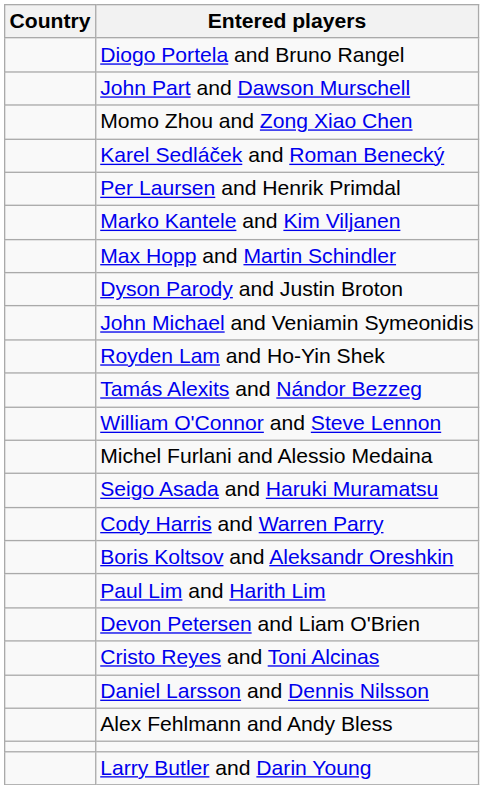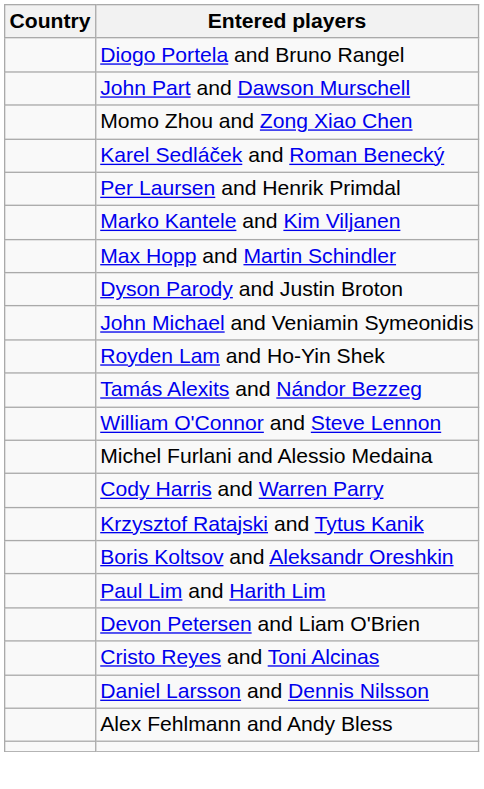 <table class="wikitable">
 <tr>
 <th>Country</th>
 <th>Entered players</th>
 </tr>
 <tr>
 <td></td>
 <td><a href='#'>Diogo Portela</a> and Bruno Rangel</td>
 </tr>
 <tr>
 <td></td>
 <td><a href='#'>John Part</a> and <a href='#'>Dawson Murschell</a></td>
 </tr>
 <tr>
 <td></td>
 <td>Momo Zhou and <a href='#'>Zong Xiao Chen</a></td>
 </tr>
 <tr>
 <td></td>
 <td><a href='#'>Karel Sedláček</a> and <a href='#'>Roman Benecký</a></td>
 </tr>
 <tr>
 <td></td>
 <td><a href='#'>Per Laursen</a> and Henrik Primdal</td>
 </tr>
 <tr>
 <td></td>
 <td><a href='#'>Marko Kantele</a> and <a href='#'>Kim Viljanen</a></td>
 </tr>
 <tr>
 <td></td>
 <td><a href='#'>Max Hopp</a> and <a href='#'>Martin Schindler</a></td>
 </tr>
 <tr>
 <td></td>
 <td><a href='#'>Dyson Parody</a> and Justin Broton</td>
 </tr>
 <tr>
 <td></td>
 <td><a href='#'>John Michael</a> and Veniamin Symeonidis</td>
 </tr>
 <tr>
 <td></td>
 <td><a href='#'>Royden Lam</a> and Ho-Yin Shek</td>
 </tr>
 <tr>
 <td></td>
 <td><a href='#'>Tamás Alexits</a> and <a href='#'>Nándor Bezzeg</a></td>
 </tr>
 <tr>
 <td></td>
 <td><a href='#'>William O'Connor</a> and <a href='#'>Steve Lennon</a></td>
 </tr>
 <tr>
 <td></td>
 <td>Michel Furlani and Alessio Medaina</td>
 </tr>
 <tr>
 <td></td>
-<td><a href='#'>Seigo Asada</a> and <a href='#'>Haruki Muramatsu</a></td>
+<td><a href='#'>Cody Harris</a> and <a href='#'>Warren Parry</a></td>
 </tr>
 <tr>
 <td></td>
-<td><a href='#'>Cody Harris</a> and <a href='#'>Warren Parry</a></td>
+<td><a href='#'>Krzysztof Ratajski</a> and <a href='#'>Tytus Kanik</a></td>
 </tr>
 <tr>
 <td></td>
 <td><a href='#'>Boris Koltsov</a> and <a href='#'>Aleksandr Oreshkin</a></td>
 </tr>
 <tr>
 <td></td>
 <td><a href='#'>Paul Lim</a> and <a href='#'>Harith Lim</a></td>
 </tr>
 <tr>
 <td></td>
 <td><a href='#'>Devon Petersen</a> and Liam O'Brien</td>
 </tr>
 <tr>
 <td></td>
 <td><a href='#'>Cristo Reyes</a> and <a href='#'>Toni Alcinas</a></td>
 </tr>
 <tr>
 <td></td>
 <td><a href='#'>Daniel Larsson</a> and <a href='#'>Dennis Nilsson</a></td>
 </tr>
 <tr>
 <td></td>
 <td>Alex Fehlmann and Andy Bless</td>
 </tr>
 <tr>
 <td></td>
 <td></td>
 </tr>
-<tr>
-<td></td>
-<td><a href='#'>Larry Butler</a> and <a href='#'>Darin Young</a></td>
-</tr>
 </table>
